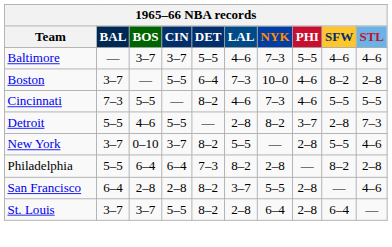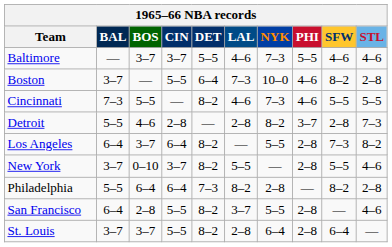 <table class="wikitable" style="font-size:95%; text-align:center;">
 <tr>
 <th colspan=10>1965–66 NBA records</th>
 </tr>
 <tr>
 <th width=100>Team</th>
 <th style="background:#002854;color:#FFFFFF;width=35">BAL</th>
 <th style="background:#006400;color:#FFFFFF;width=35">BOS</th>
 <th style="background:#012F6B;color:#FFFFFF;width=35">CIN</th>
 <th style="background:#012F6B;color:#FFFFFF;width=35">DET</th>
 <th style="background:#004B87;color:#FFFFFF;width=35">LAL</th>
 <th style="background:#003EA4;color:#FF8C00;width=35">NYK</th>
 <th style="background:#C90F2E;color:#FFFFFF;width=35">PHI</th>
 <th style="background:#FFC62C;color:#012F6B;width=35">SFW</th>
 <th style="background:#69B3E6;color:#C70F2E;width=35">STL</th>
 </tr>
 <tr>
 <td style="text-align:left;"><a href='#'>Baltimore</a></td>
 <td>—</td>
 <td>3–7</td>
 <td>3–7</td>
 <td>5–5</td>
 <td>4–6</td>
 <td>7–3</td>
 <td>5–5</td>
 <td>4–6</td>
 <td>4–6</td>
 </tr>
 <tr>
 <td style="text-align:left;"><a href='#'>Boston</a></td>
 <td>3–7</td>
 <td>—</td>
 <td>5–5</td>
 <td>6–4</td>
 <td>7–3</td>
 <td>10–0</td>
 <td>4–6</td>
 <td>8–2</td>
 <td>2–8</td>
 </tr>
 <tr>
 <td style="text-align:left;"><a href='#'>Cincinnati</a></td>
 <td>7–3</td>
 <td>5–5</td>
 <td>—</td>
 <td>8–2</td>
 <td>4–6</td>
 <td>7–3</td>
 <td>4–6</td>
 <td>5–5</td>
 <td>5–5</td>
 </tr>
 <tr>
 <td style="text-align:left;"><a href='#'>Detroit</a></td>
 <td>5–5</td>
 <td>4–6</td>
-<td>5–5</td>
+<td>2–8</td>
 <td>—</td>
 <td>2–8</td>
 <td>8–2</td>
 <td>3–7</td>
 <td>2–8</td>
 <td>7–3</td>
+</tr>
+<tr>
+<td style="text-align:left;"><a href='#'>Los Angeles</a></td>
+<td>6–4</td>
+<td>3–7</td>
+<td>6–4</td>
+<td>8–2</td>
+<td>—</td>
+<td>5–5</td>
+<td>2–8</td>
+<td>7–3</td>
+<td>8–2</td>
 </tr>
 <tr>
 <td style="text-align:left;"><a href='#'>New York</a></td>
 <td>3–7</td>
 <td>0–10</td>
 <td>3–7</td>
 <td>8–2</td>
 <td>5–5</td>
 <td>—</td>
 <td>2–8</td>
 <td>5–5</td>
 <td>4–6</td>
 </tr>
 <tr>
 <td style="text-align:left;">Philadelphia</td>
 <td>5–5</td>
 <td>6–4</td>
 <td>6–4</td>
 <td>7–3</td>
 <td>8–2</td>
 <td>2–8</td>
 <td>—</td>
 <td>8–2</td>
 <td>2–8</td>
 </tr>
 <tr>
 <td style="text-align:left;"><a href='#'>San Francisco</a></td>
 <td>6–4</td>
 <td>2–8</td>
-<td>2–8</td>
+<td>5–5</td>
 <td>8–2</td>
 <td>3–7</td>
 <td>5–5</td>
 <td>2–8</td>
 <td>—</td>
 <td>4–6</td>
 </tr>
 <tr>
 <td style="text-align:left;"><a href='#'>St. Louis</a></td>
 <td>3–7</td>
 <td>3–7</td>
 <td>5–5</td>
 <td>8–2</td>
 <td>2–8</td>
 <td>6–4</td>
 <td>2–8</td>
 <td>6–4</td>
 <td>—</td>
 </tr>
 </table>
